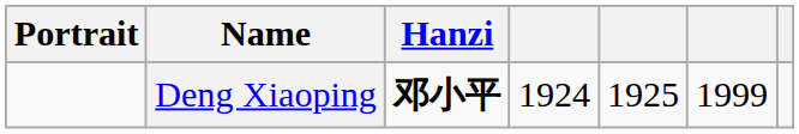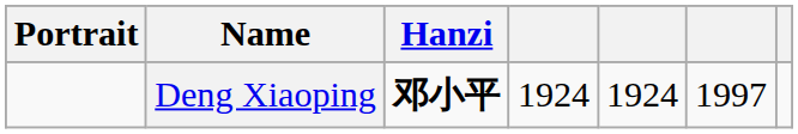 <table class="wikitable unsortable" style=text-align:center>
 <tr>
 <th scope="col">Portrait</th>
 <th scope="col">Name</th>
 <th scope="col"><a href='#'>Hanzi</a></th>
 <th scope="col"></th>
 <th scope="col"></th>
 <th scope="col"></th>
 <th scope=col class="unsortable"></th>
 </tr>
 <tr>
 <td></td>
 <th align="center" scope="row" style="font-weight:normal;"><a href='#'>Deng Xiaoping</a></th>
 <td data-sort-value="34"><strong>邓小平</strong></td>
 <td>1924</td>
-<td>1925</td>
-<td>1999</td>
+<td>1924</td>
+<td>1997</td>
 <td></td>
 </tr>
 </table>
